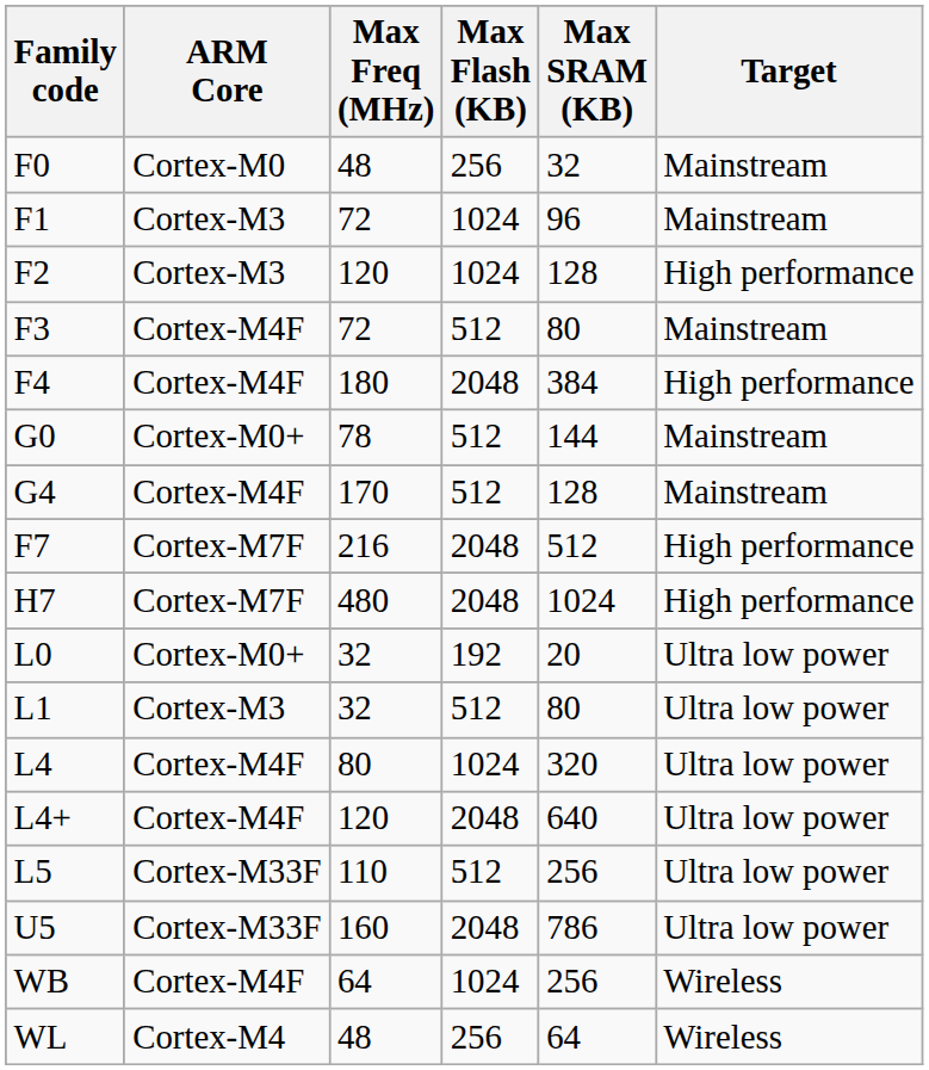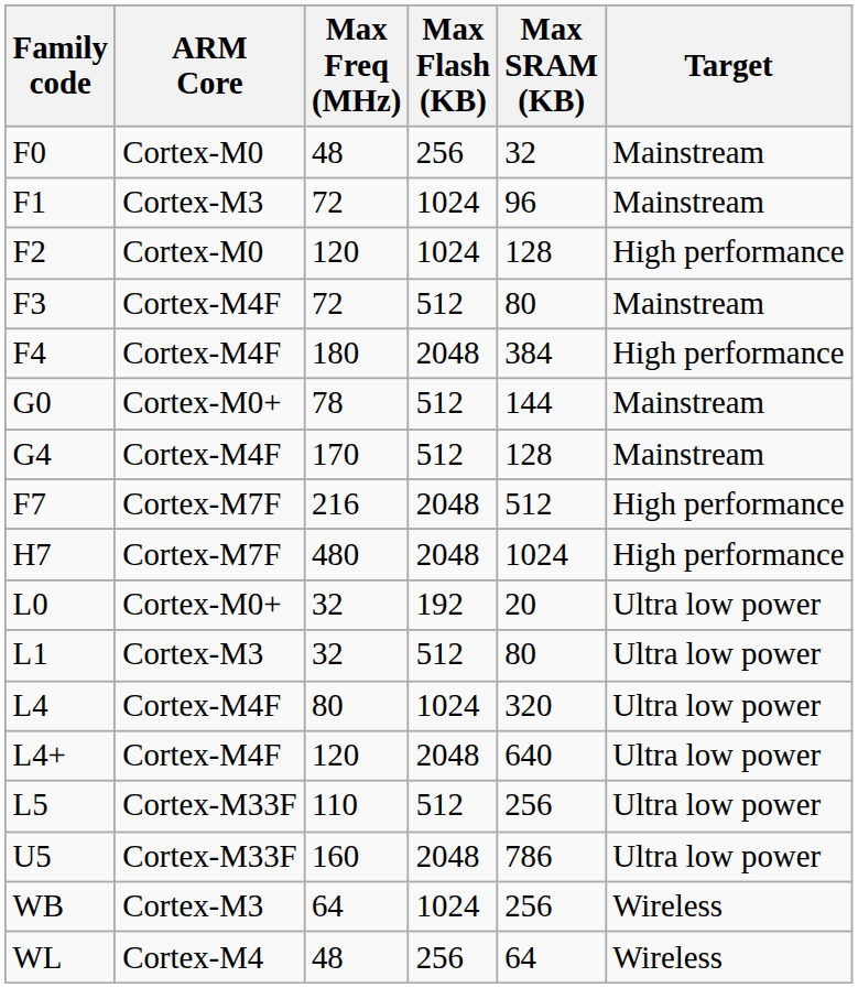 <table class="wikitable sortable">
 <tr>
 <th scope="col">Family<br>code</th>
 <th scope="col">ARM<br>Core</th>
 <th scope="col">Max<br>Freq<br>(MHz)</th>
 <th scope="col">Max<br>Flash<br>(KB)</th>
 <th scope="col">Max<br>SRAM<br>(KB)</th>
 <th scope="col" class="unsortable">Target</th>
 </tr>
 <tr>
 <td>F0</td>
 <td>Cortex-M0</td>
 <td>48</td>
 <td>256</td>
 <td>32</td>
 <td>Mainstream</td>
 </tr>
 <tr>
 <td>F1</td>
 <td>Cortex-M3</td>
 <td>72</td>
 <td>1024</td>
 <td>96</td>
 <td>Mainstream</td>
 </tr>
 <tr>
 <td>F2</td>
-<td>Cortex-M3</td>
+<td>Cortex-M0</td>
 <td>120</td>
 <td>1024</td>
 <td>128</td>
 <td>High performance</td>
 </tr>
 <tr>
 <td>F3</td>
 <td>Cortex-M4F</td>
 <td>72</td>
 <td>512</td>
 <td>80</td>
 <td>Mainstream</td>
 </tr>
 <tr>
 <td>F4</td>
 <td>Cortex-M4F</td>
 <td>180</td>
 <td>2048</td>
 <td>384</td>
 <td>High performance</td>
 </tr>
 <tr>
 <td>G0</td>
 <td>Cortex-M0+</td>
 <td>78</td>
 <td>512</td>
 <td>144</td>
 <td>Mainstream</td>
 </tr>
 <tr>
 <td>G4</td>
 <td>Cortex-M4F</td>
 <td>170</td>
 <td>512</td>
 <td>128</td>
 <td>Mainstream</td>
 </tr>
 <tr>
 <td>F7</td>
 <td>Cortex-M7F</td>
 <td>216</td>
 <td>2048</td>
 <td>512</td>
 <td>High performance</td>
 </tr>
 <tr>
 <td>H7</td>
 <td>Cortex-M7F</td>
 <td>480</td>
 <td>2048</td>
 <td>1024</td>
 <td>High performance</td>
 </tr>
 <tr>
 <td>L0</td>
 <td>Cortex-M0+</td>
 <td>32</td>
 <td>192</td>
 <td>20</td>
 <td>Ultra low power</td>
 </tr>
 <tr>
 <td>L1</td>
 <td>Cortex-M3</td>
 <td>32</td>
 <td>512</td>
 <td>80</td>
 <td>Ultra low power</td>
 </tr>
 <tr>
 <td>L4</td>
 <td>Cortex-M4F</td>
 <td>80</td>
 <td>1024</td>
 <td>320</td>
 <td>Ultra low power</td>
 </tr>
 <tr>
 <td>L4+</td>
 <td>Cortex-M4F</td>
 <td>120</td>
 <td>2048</td>
 <td>640</td>
 <td>Ultra low power</td>
 </tr>
 <tr>
 <td>L5</td>
 <td>Cortex-M33F</td>
 <td>110</td>
 <td>512</td>
 <td>256</td>
 <td>Ultra low power</td>
 </tr>
 <tr>
 <td>U5</td>
 <td>Cortex-M33F</td>
 <td>160</td>
 <td>2048</td>
 <td>786</td>
 <td>Ultra low power</td>
 </tr>
 <tr>
 <td>WB</td>
-<td>Cortex-M4F</td>
+<td>Cortex-M3</td>
 <td>64</td>
 <td>1024</td>
 <td>256</td>
 <td>Wireless</td>
 </tr>
 <tr>
 <td>WL</td>
 <td>Cortex-M4</td>
 <td>48</td>
 <td>256</td>
 <td>64</td>
 <td>Wireless</td>
 </tr>
 </table>
